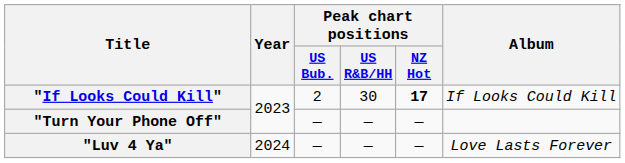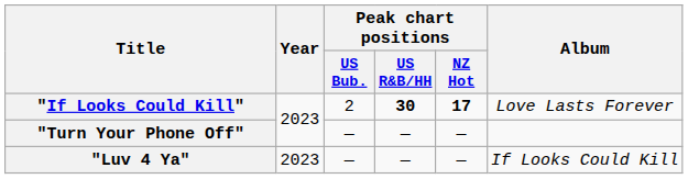 <table class="wikitable plainrowheaders" style="text-align:center;" border="1">
 <tr>
 <th scope="col" rowspan="2" style="width:16em;">Title</th>
 <th scope="col" rowspan="2">Year</th>
 <th scope="col" colspan="3">Peak chart positions</th>
 <th scope="col" rowspan="2">Album</th>
 </tr>
 <tr>
 <th style="width:3em;font-size:90%;"><a href='#'>US<br>Bub.</a><br></th>
 <th style="width:3em;font-size:90%;"><a href='#'>US<br>R&B/HH</a><br></th>
 <th style="width:3em;font-size:90%;"><a href='#'>NZ<br>Hot</a><br></th>
 </tr>
 <tr>
 <th scope="row">"<a href='#'>If Looks Could Kill</a>"</th>
 <td rowspan="2">2023</td>
 <td>2</td>
-<td>30</td>
+<td><strong>30</strong></td>
 <td><strong>17</strong></td>
-<td><em>If Looks Could Kill</em></td>
+<td><em>Love Lasts Forever</em></td>
 </tr>
 <tr>
 <th scope="row">"Turn Your Phone Off"<br></th>
 <td>—</td>
 <td>—</td>
 <td>—</td>
 <td></td>
 </tr>
 <tr>
 <th scope="row">"Luv 4 Ya"</th>
-<td>2024</td>
+<td>2023</td>
 <td>—</td>
 <td>—</td>
 <td>—</td>
-<td><em>Love Lasts Forever</em></td>
+<td><em>If Looks Could Kill</em></td>
 </tr>
 </table>
